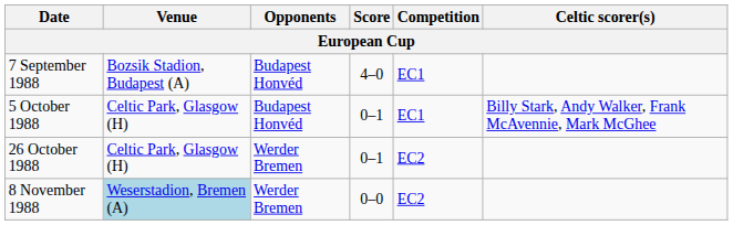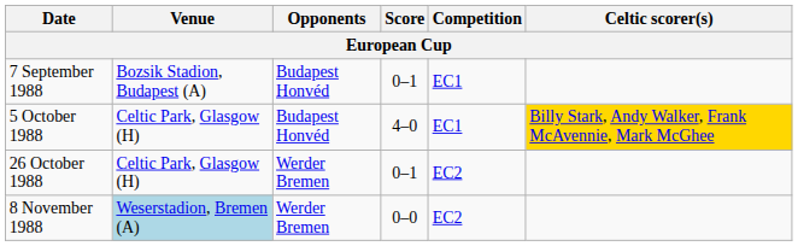 <table class="wikitable" width=85%>
 <tr>
 <th>Date</th>
 <th>Venue</th>
 <th>Opponents</th>
 <th>Score</th>
 <th>Competition</th>
 <th>Celtic scorer(s)</th>
 </tr>
 <tr>
 <th colspan=7>European Cup</th>
 </tr>
 <tr>
 <td>7 September 1988</td>
 <td><a href='#'>Bozsik Stadion</a>, <a href='#'>Budapest</a> (A)</td>
 <td><a href='#'>Budapest Honvéd</a></td>
-<td align=center>4–0</td>
+<td align=center>0–1</td>
 <td><a href='#'>EC1</a></td>
 <td></td>
 </tr>
 <tr>
 <td>5 October 1988</td>
 <td><a href='#'>Celtic Park</a>, <a href='#'>Glasgow</a> (H)</td>
 <td><a href='#'>Budapest Honvéd</a></td>
-<td align=center>0–1</td>
+<td align=center>4–0</td>
 <td><a href='#'>EC1</a></td>
-<td><a href='#'>Billy Stark</a>, <a href='#'>Andy Walker</a>, <a href='#'>Frank McAvennie</a>, <a href='#'>Mark McGhee</a></td>
+<td style="background: gold;"><a href='#'>Billy Stark</a>, <a href='#'>Andy Walker</a>, <a href='#'>Frank McAvennie</a>, <a href='#'>Mark McGhee</a></td>
 </tr>
 <tr>
 <td>26 October 1988</td>
 <td><a href='#'>Celtic Park</a>, <a href='#'>Glasgow</a> (H)</td>
 <td><a href='#'>Werder Bremen</a></td>
 <td align=center>0–1</td>
 <td><a href='#'>EC2</a></td>
 <td></td>
 </tr>
 <tr>
 <td>8 November 1988</td>
 <td style="background: lightblue;"><a href='#'>Weserstadion</a>, <a href='#'>Bremen</a> (A)</td>
 <td><a href='#'>Werder Bremen</a></td>
 <td align=center>0–0</td>
 <td><a href='#'>EC2</a></td>
 <td></td>
 </tr>
 </table>
